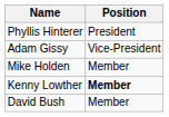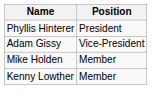 <table class="wikitable">
 <tr>
 <th>Name</th>
 <th>Position</th>
 </tr>
 <tr>
 <td>Phyllis Hinterer</td>
 <td>President</td>
 </tr>
 <tr>
 <td>Adam Gissy</td>
 <td>Vice-President</td>
 </tr>
 <tr>
 <td>Mike Holden</td>
 <td>Member</td>
 </tr>
 <tr>
 <td>Kenny Lowther</td>
-<td><strong>Member</strong></td>
-</tr>
-<tr>
-<td>David Bush</td>
 <td>Member</td>
 </tr>
 </table>
